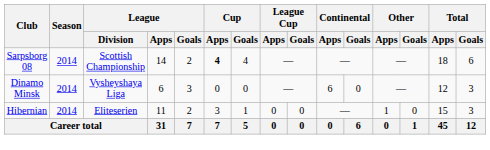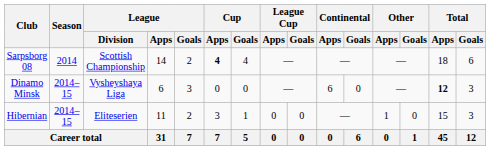 <table class="wikitable" style="text-align:center">
 <tr>
 <th rowspan="2">Club</th>
 <th rowspan="2">Season</th>
 <th colspan="3">League</th>
 <th colspan="2">Cup</th>
 <th colspan="2">League Cup</th>
 <th colspan="2">Continental</th>
 <th colspan="2">Other</th>
 <th colspan="2">Total</th>
 </tr>
 <tr>
 <th>Division</th>
 <th>Apps</th>
 <th>Goals</th>
 <th>Apps</th>
 <th>Goals</th>
 <th>Apps</th>
 <th>Goals</th>
 <th>Apps</th>
 <th>Goals</th>
 <th>Apps</th>
 <th>Goals</th>
 <th>Apps</th>
 <th>Goals</th>
 </tr>
 <tr>
 <td><a href='#'>Sarpsborg 08</a></td>
 <td><a href='#'>2014</a></td>
 <td><a href='#'>Scottish Championship</a></td>
 <td>14</td>
 <td>2</td>
 <td><strong>4</strong></td>
 <td>4</td>
 <td colspan="2">—</td>
 <td colspan="2">—</td>
 <td colspan="2">—</td>
 <td>18</td>
 <td>6</td>
 </tr>
 <tr>
 <td><a href='#'>Dinamo Minsk</a></td>
-<td><a href='#'>2014</a></td>
+<td><a href='#'>2014–15</a></td>
 <td><a href='#'>Vysheyshaya Liga</a></td>
 <td>6</td>
 <td>3</td>
 <td>0</td>
 <td>0</td>
 <td colspan="2">—</td>
 <td>6</td>
 <td>0</td>
 <td colspan="2">—</td>
-<td>12</td>
+<td><strong>12</strong></td>
 <td>3</td>
 </tr>
 <tr>
 <td><a href='#'>Hibernian</a></td>
-<td><a href='#'>2014</a></td>
+<td><a href='#'>2014–15</a></td>
 <td><a href='#'>Eliteserien</a></td>
 <td>11</td>
 <td>2</td>
 <td>3</td>
 <td>1</td>
 <td>0</td>
 <td>0</td>
 <td colspan="2">—</td>
 <td>1</td>
 <td>0</td>
 <td>15</td>
 <td>3</td>
 </tr>
 <tr>
 <th colspan="3">Career total</th>
 <th>31</th>
 <th>7</th>
 <th>7</th>
 <th>5</th>
 <th>0</th>
 <th>0</th>
 <th>0</th>
 <th>6</th>
 <th>0</th>
 <th>1</th>
 <th>45</th>
 <th>12</th>
 </tr>
 </table>
